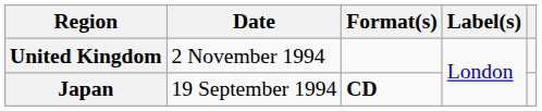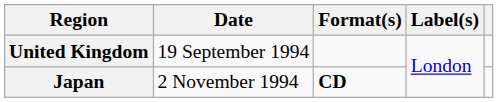 <table class="wikitable plainrowheaders">
 <tr>
 <th scope="col">Region</th>
 <th scope="col">Date</th>
 <th scope="col">Format(s)</th>
 <th scope="col">Label(s)</th>
 <th scope="col"></th>
 </tr>
 <tr>
 <th scope="row">United Kingdom</th>
-<td>2 November 1994</td>
+<td>19 September 1994</td>
 <td></td>
 <td rowspan="2"><a href='#'>London</a></td>
 <td></td>
 </tr>
 <tr>
 <th scope="row">Japan</th>
-<td>19 September 1994</td>
+<td>2 November 1994</td>
 <td><strong>CD</strong></td>
 <td></td>
 </tr>
 </table>
